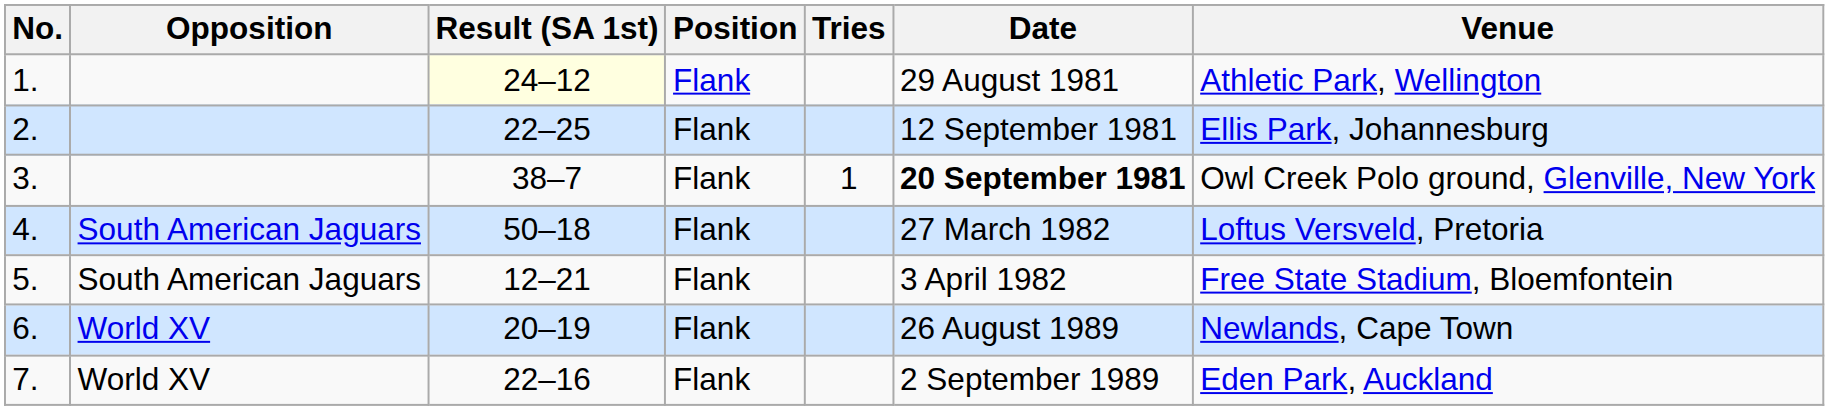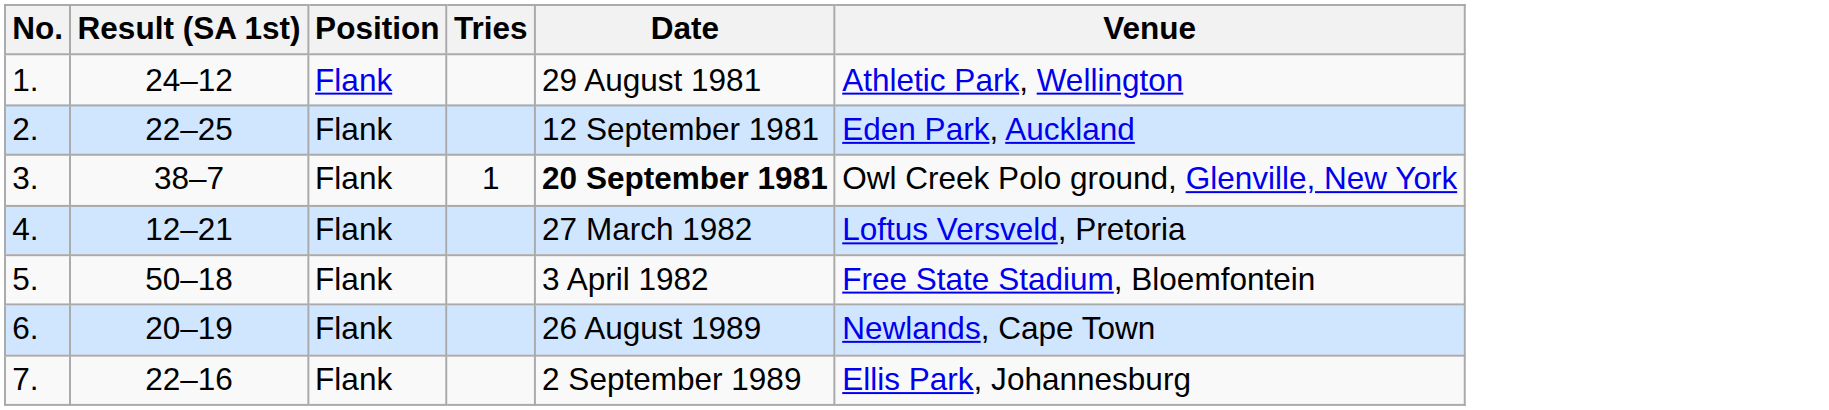 <table class="wikitable sortable">
 <tr>
 <th>No.</th>
-<th>Opposition</th>
 <th>Result (SA 1st)</th>
 <th>Position</th>
 <th>Tries</th>
 <th>Date</th>
 <th>Venue</th>
 </tr>
 <tr>
 <td>1.</td>
-<td></td>
-<td align="center" style="background: lightyellow;">24–12</td>
+<td align="center">24–12</td>
 <td><a href='#'>Flank</a></td>
 <td></td>
 <td>29 August 1981</td>
 <td><a href='#'>Athletic Park</a>, <a href='#'>Wellington</a></td>
 </tr>
 <tr style="background: #D0E6FF;">
 <td>2.</td>
-<td></td>
 <td align="center">22–25</td>
 <td>Flank</td>
 <td></td>
 <td>12 September 1981</td>
-<td><a href='#'>Ellis Park</a>, Johannesburg</td>
+<td><a href='#'>Eden Park</a>, <a href='#'>Auckland</a></td>
 </tr>
 <tr>
 <td>3.</td>
-<td></td>
 <td align="center">38–7</td>
 <td>Flank</td>
 <td align="center">1</td>
 <td><strong>20 September 1981</strong></td>
 <td>Owl Creek Polo ground, <a href='#'>Glenville, New York</a></td>
 </tr>
 <tr style="background: #D0E6FF;">
 <td>4.</td>
-<td> <a href='#'>South American Jaguars</a></td>
-<td align="center">50–18</td>
+<td align="center">12–21</td>
 <td>Flank</td>
 <td></td>
 <td>27 March 1982</td>
 <td><a href='#'>Loftus Versveld</a>, Pretoria</td>
 </tr>
 <tr>
 <td>5.</td>
-<td> South American Jaguars</td>
-<td align="center">12–21</td>
+<td align="center">50–18</td>
 <td>Flank</td>
 <td></td>
 <td>3 April 1982</td>
 <td><a href='#'>Free State Stadium</a>, Bloemfontein</td>
 </tr>
 <tr style="background: #D0E6FF;">
 <td>6.</td>
-<td><a href='#'>World XV</a></td>
 <td align="center">20–19</td>
 <td>Flank</td>
 <td></td>
 <td>26 August 1989</td>
 <td><a href='#'>Newlands</a>, Cape Town</td>
 </tr>
 <tr>
 <td>7.</td>
-<td>World XV</td>
 <td align="center">22–16</td>
 <td>Flank</td>
 <td></td>
 <td>2 September 1989</td>
-<td><a href='#'>Eden Park</a>, <a href='#'>Auckland</a></td>
+<td><a href='#'>Ellis Park</a>, Johannesburg</td>
 </tr>
 </table>
